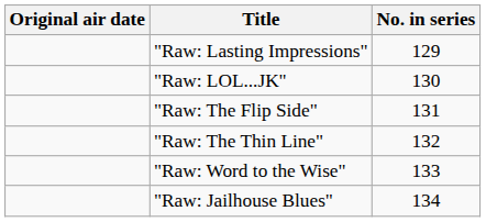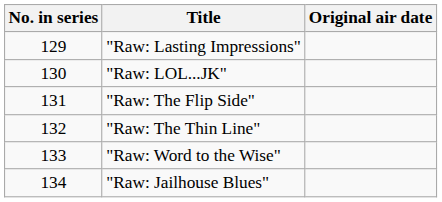 <table class="wikitable plainrowheaders" style="text-align:center">
 <tr>
+<th scope="col">No. in series</th>
+<th scope="col">Title</th>
 <th scope="col">Original air date</th>
-<th scope="col">Title</th>
-<th scope="col">No. in series</th>
 </tr>
 <tr>
+<td scope="row">129</td>
+<td style="text-align:left">"Raw: Lasting Impressions"</td>
 <td></td>
-<td style="text-align:left">"Raw: Lasting Impressions"</td>
-<td scope="row">129</td>
 </tr>
 <tr>
+<td scope="row">130</td>
+<td style="text-align:left">"Raw: LOL...JK"</td>
 <td></td>
-<td style="text-align:left">"Raw: LOL...JK"</td>
-<td scope="row">130</td>
 </tr>
 <tr>
+<td scope="row">131</td>
+<td style="text-align:left">"Raw: The Flip Side"</td>
 <td></td>
-<td style="text-align:left">"Raw: The Flip Side"</td>
-<td scope="row">131</td>
 </tr>
 <tr>
+<td scope="row">132</td>
+<td style="text-align:left">"Raw: The Thin Line"</td>
 <td></td>
-<td style="text-align:left">"Raw: The Thin Line"</td>
-<td scope="row">132</td>
 </tr>
 <tr>
+<td scope="row">133</td>
+<td style="text-align:left">"Raw: Word to the Wise"</td>
 <td></td>
-<td style="text-align:left">"Raw: Word to the Wise"</td>
-<td scope="row">133</td>
 </tr>
 <tr>
+<td scope="row">134</td>
+<td style="text-align:left">"Raw: Jailhouse Blues"</td>
 <td></td>
-<td style="text-align:left">"Raw: Jailhouse Blues"</td>
-<td scope="row">134</td>
 </tr>
 </table>
